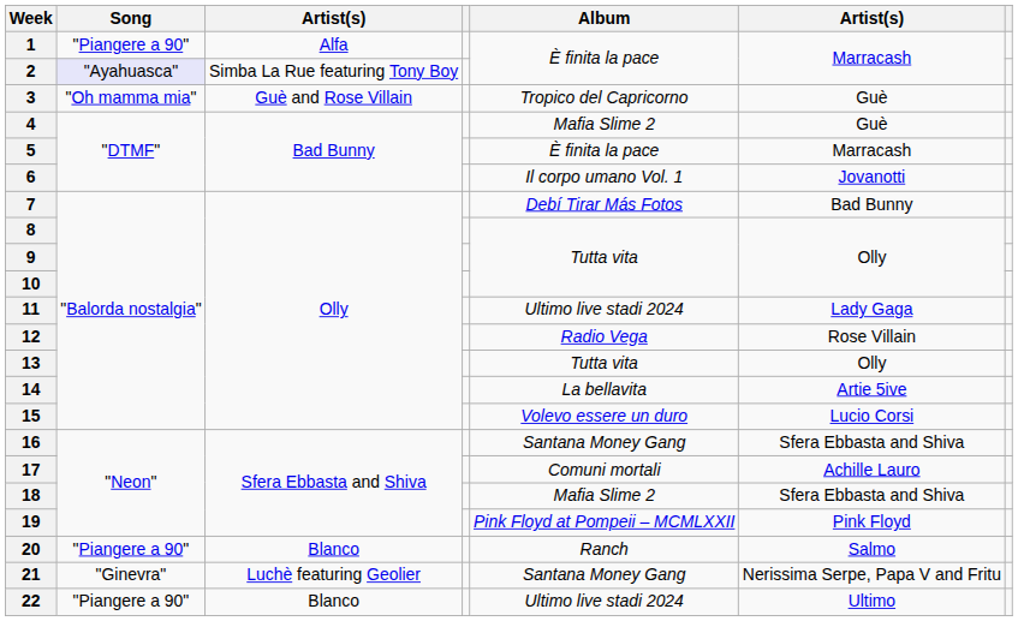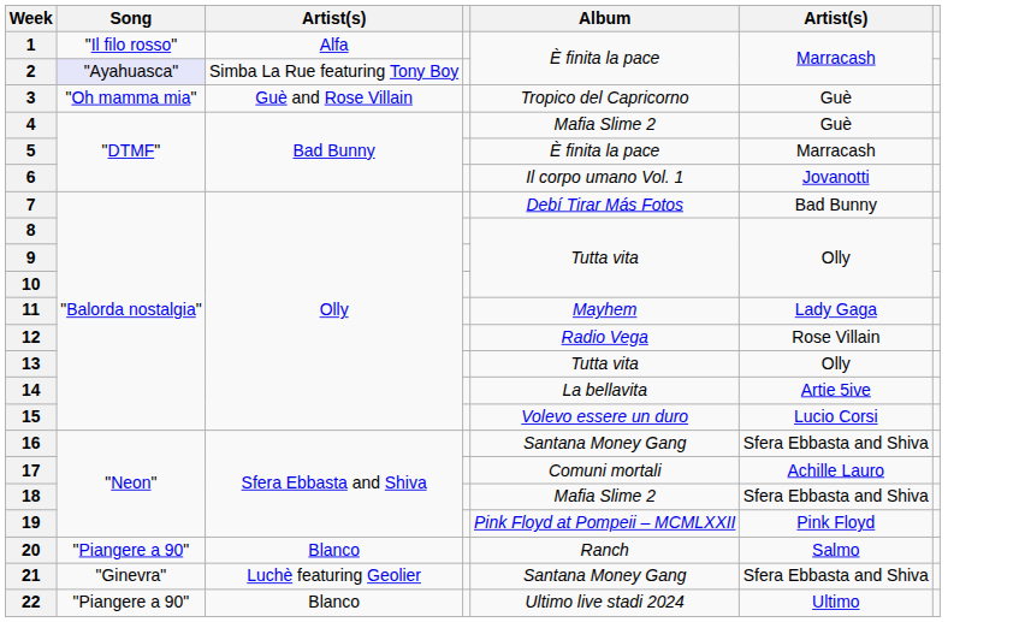 <table class="wikitable plainrowheaders" style="text-align:center">
 <tr>
 <th scope="col">Week</th>
 <th scope="col">Song</th>
 <th scope="col">Artist(s)</th>
 <th scope="col"></th>
 <th scope="col">Album</th>
 <th scope="col">Artist(s)</th>
 <th scope="col"></th>
 </tr>
 <tr>
 <th scope="row" style="text-align:center">1</th>
-<td>"<a href='#'>Piangere a 90</a>"</td>
+<td>"<a href='#'>Il filo rosso</a>"</td>
 <td><a href='#'>Alfa</a></td>
 <td></td>
 <td rowspan="2"><em>È finita la pace</em></td>
 <td rowspan="2"><a href='#'>Marracash</a></td>
 <td></td>
 </tr>
 <tr>
 <th scope="row" style="text-align:center">2</th>
 <td style="background: lavender;">"Ayahuasca"</td>
 <td>Simba La Rue featuring <a href='#'>Tony Boy</a></td>
 <td></td>
 <td></td>
 </tr>
 <tr>
 <th scope="row" style="text-align:center">3</th>
 <td>"<a href='#'>Oh mamma mia</a>"</td>
 <td><a href='#'>Guè</a> and <a href='#'>Rose Villain</a></td>
 <td></td>
 <td><em>Tropico del Capricorno</em></td>
 <td>Guè</td>
 <td></td>
 </tr>
 <tr>
 <th scope="row" style="text-align:center">4</th>
 <td rowspan="3">"<a href='#'>DTMF</a>"</td>
 <td rowspan="3"><a href='#'>Bad Bunny</a></td>
 <td></td>
 <td><em>Mafia Slime 2</em></td>
 <td>Guè</td>
 <td></td>
 </tr>
 <tr>
 <th scope="row" style="text-align:center">5</th>
 <td></td>
 <td><em>È finita la pace</em></td>
 <td>Marracash</td>
 <td></td>
 </tr>
 <tr>
 <th scope="row" style="text-align:center">6</th>
 <td></td>
 <td><em>Il corpo umano Vol. 1</em></td>
 <td><a href='#'>Jovanotti</a></td>
 <td></td>
 </tr>
 <tr>
 <th scope="row" style="text-align:center">7</th>
 <td rowspan="9">"<a href='#'>Balorda nostalgia</a>"</td>
 <td rowspan="9"><a href='#'>Olly</a></td>
 <td></td>
 <td><em><a href='#'>Debí Tirar Más Fotos</a></em></td>
 <td>Bad Bunny</td>
 <td></td>
 </tr>
 <tr>
 <th scope="row" style="text-align:center">8</th>
 <td></td>
 <td rowspan="3"><em>Tutta vita</em></td>
 <td rowspan="3">Olly</td>
 <td></td>
 </tr>
 <tr>
 <th scope="row" style="text-align:center">9</th>
 <td></td>
 <td></td>
 </tr>
 <tr>
 <th scope="row" style="text-align:center">10</th>
 <td></td>
 <td></td>
 </tr>
 <tr>
 <th scope="row" style="text-align:center">11</th>
 <td></td>
-<td><em>Ultimo live stadi 2024</em></td>
+<td><em><a href='#'>Mayhem</a></em></td>
 <td><a href='#'>Lady Gaga</a></td>
 <td></td>
 </tr>
 <tr>
 <th scope="row" style="text-align:center">12</th>
 <td></td>
 <td><em><a href='#'>Radio Vega</a></em></td>
 <td>Rose Villain</td>
 <td></td>
 </tr>
 <tr>
 <th scope="row" style="text-align:center">13</th>
 <td></td>
 <td><em>Tutta vita</em></td>
 <td>Olly</td>
 <td></td>
 </tr>
 <tr>
 <th scope="row" style="text-align:center">14</th>
 <td></td>
 <td><em>La bellavita</em></td>
 <td><a href='#'>Artie 5ive</a></td>
 <td></td>
 </tr>
 <tr>
 <th scope="row" style="text-align:center">15</th>
 <td></td>
 <td><em><a href='#'>Volevo essere un duro</a></em></td>
 <td><a href='#'>Lucio Corsi</a></td>
 <td></td>
 </tr>
 <tr>
 <th scope="row" style="text-align:center">16</th>
 <td rowspan="4">"<a href='#'>Neon</a>"</td>
 <td rowspan="4"><a href='#'>Sfera Ebbasta</a> and <a href='#'>Shiva</a></td>
 <td></td>
 <td><em>Santana Money Gang</em></td>
 <td>Sfera Ebbasta and Shiva</td>
 <td></td>
 </tr>
 <tr>
 <th scope="row" style="text-align:center">17</th>
 <td></td>
 <td><em>Comuni mortali</em></td>
 <td><a href='#'>Achille Lauro</a></td>
 <td></td>
 </tr>
 <tr>
 <th scope="row" style="text-align:center">18</th>
 <td></td>
 <td><em>Mafia Slime 2</em></td>
 <td>Sfera Ebbasta and Shiva</td>
 <td></td>
 </tr>
 <tr>
 <th scope="row" style="text-align:center">19</th>
 <td></td>
 <td><em><a href='#'>Pink Floyd at Pompeii – MCMLXXII</a></em></td>
 <td><a href='#'>Pink Floyd</a></td>
 <td></td>
 </tr>
 <tr>
 <th scope="row" style="text-align:center">20</th>
 <td>"<a href='#'>Piangere a 90</a>"</td>
 <td><a href='#'>Blanco</a></td>
 <td></td>
 <td><em>Ranch</em></td>
 <td><a href='#'>Salmo</a></td>
 <td></td>
 </tr>
 <tr>
 <th scope="row" style="text-align:center">21</th>
 <td>"Ginevra"</td>
 <td><a href='#'>Luchè</a> featuring <a href='#'>Geolier</a></td>
 <td></td>
 <td><em>Santana Money Gang</em></td>
-<td>Nerissima Serpe, Papa V and Fritu</td>
+<td>Sfera Ebbasta and Shiva</td>
 <td></td>
 </tr>
 <tr>
 <th scope="row" style="text-align:center">22</th>
 <td>"Piangere a 90"</td>
 <td>Blanco</td>
 <td></td>
 <td><em>Ultimo live stadi 2024</em></td>
 <td><a href='#'>Ultimo</a></td>
 <td></td>
 </tr>
 </table>
